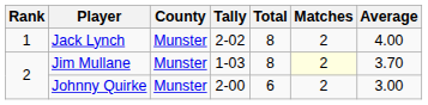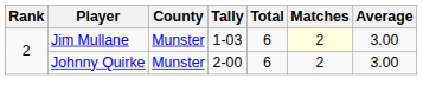 <table class="wikitable">
 <tr>
 <th>Rank</th>
 <th>Player</th>
 <th>County</th>
 <th>Tally</th>
 <th>Total</th>
 <th>Matches</th>
 <th>Average</th>
 </tr>
 <tr>
-<td rowspan=1 align=center>1</td>
-<td><a href='#'>Jack Lynch</a></td>
-<td><a href='#'>Munster</a></td>
-<td align=center>2-02</td>
-<td align=center>8</td>
-<td align=center>2</td>
-<td align=center>4.00</td>
-</tr>
-<tr>
 <td rowspan=2 align=center>2</td>
 <td><a href='#'>Jim Mullane</a></td>
 <td><a href='#'>Munster</a></td>
 <td align=center>1-03</td>
-<td align=center>8</td>
+<td align=center>6</td>
 <td align=center style="background: lightyellow;">2</td>
-<td align=center>3.70</td>
+<td align=center>3.00</td>
 </tr>
 <tr>
 <td><a href='#'>Johnny Quirke</a></td>
 <td><a href='#'>Munster</a></td>
 <td align=center>2-00</td>
 <td align=center>6</td>
 <td align=center>2</td>
 <td align=center>3.00</td>
 </tr>
 </table>
